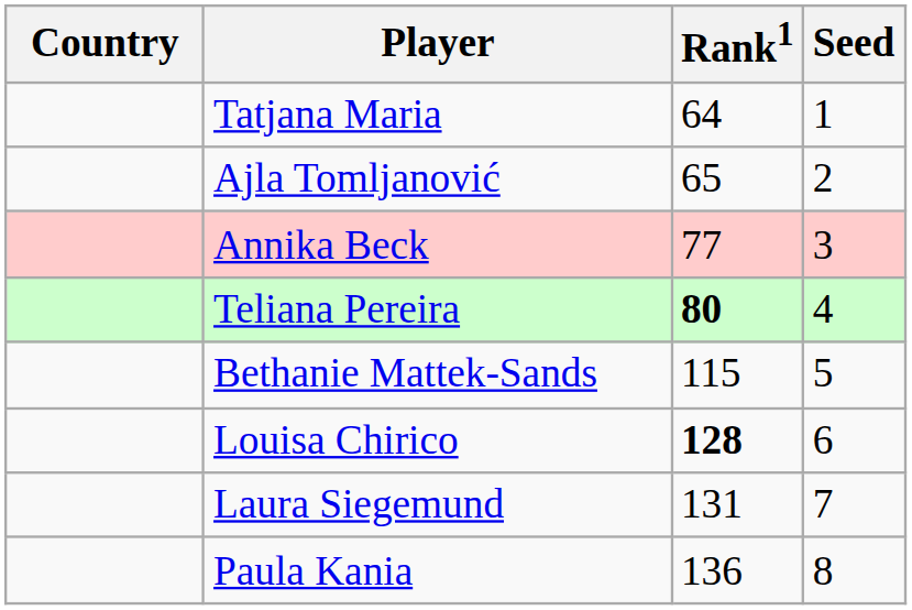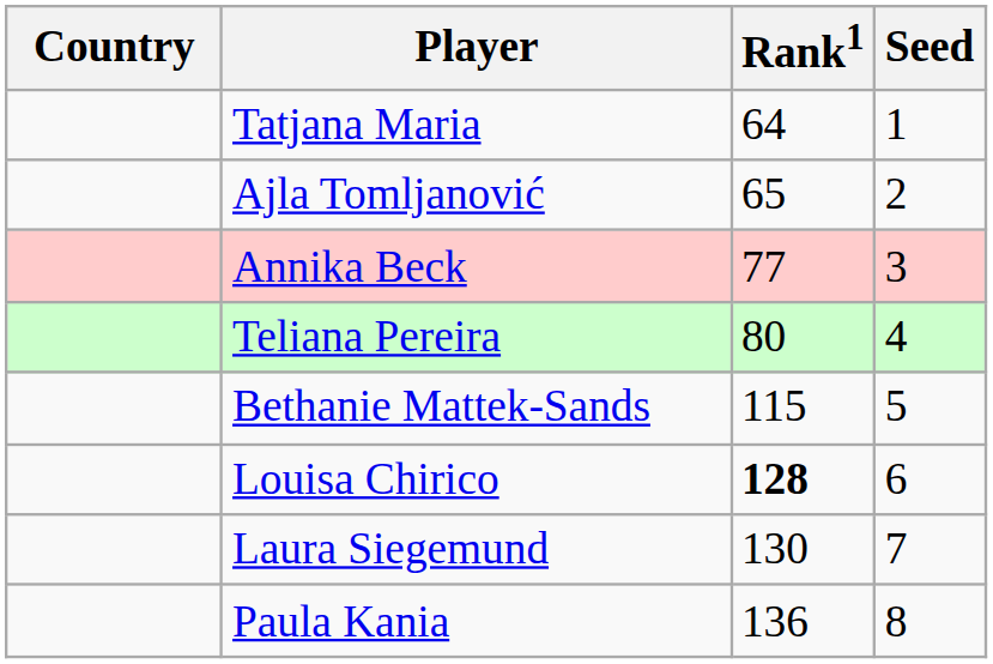 <table class="sortable wikitable">
 <tr>
 <th width="70">Country</th>
 <th width="175">Player</th>
 <th>Rank<sup>1</sup></th>
 <th>Seed</th>
 </tr>
 <tr>
 <td></td>
 <td><a href='#'>Tatjana Maria</a></td>
 <td>64</td>
 <td>1</td>
 </tr>
 <tr>
 <td></td>
 <td><a href='#'>Ajla Tomljanović</a></td>
 <td>65</td>
 <td>2</td>
 </tr>
 <tr style="background:#fcc;">
 <td></td>
 <td><a href='#'>Annika Beck</a></td>
 <td>77</td>
 <td>3</td>
 </tr>
 <tr style="background:#cfc;">
 <td></td>
 <td><a href='#'>Teliana Pereira</a></td>
-<td><strong>80</strong></td>
+<td>80</td>
 <td>4</td>
 </tr>
 <tr>
 <td></td>
 <td><a href='#'>Bethanie Mattek-Sands</a></td>
 <td>115</td>
 <td>5</td>
 </tr>
 <tr>
 <td></td>
 <td><a href='#'>Louisa Chirico</a></td>
 <td><strong>128</strong></td>
 <td>6</td>
 </tr>
 <tr>
 <td></td>
 <td><a href='#'>Laura Siegemund</a></td>
-<td>131</td>
+<td>130</td>
 <td>7</td>
 </tr>
 <tr>
 <td></td>
 <td><a href='#'>Paula Kania</a></td>
 <td>136</td>
 <td>8</td>
 </tr>
 </table>
